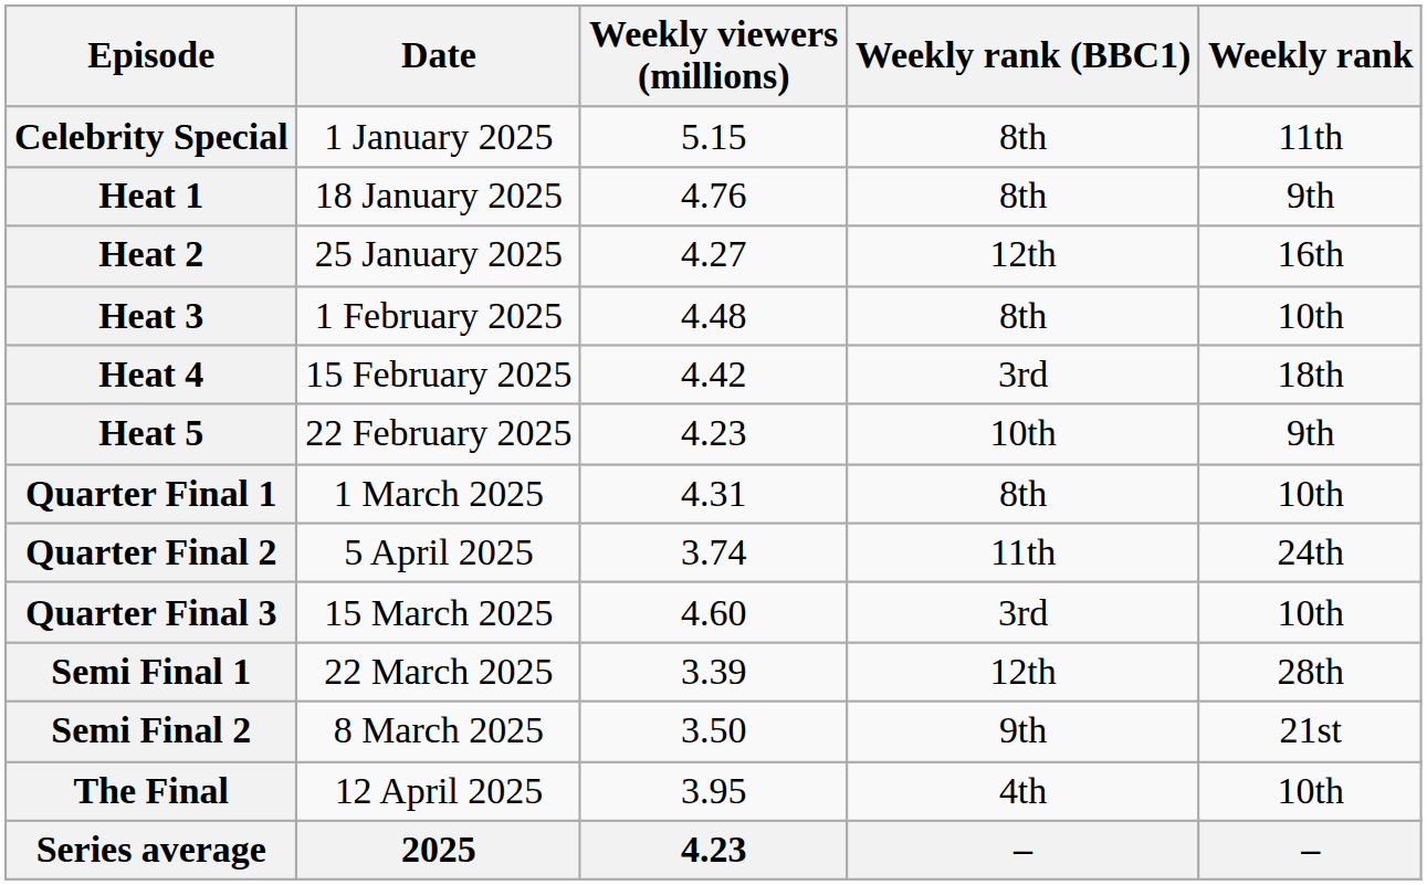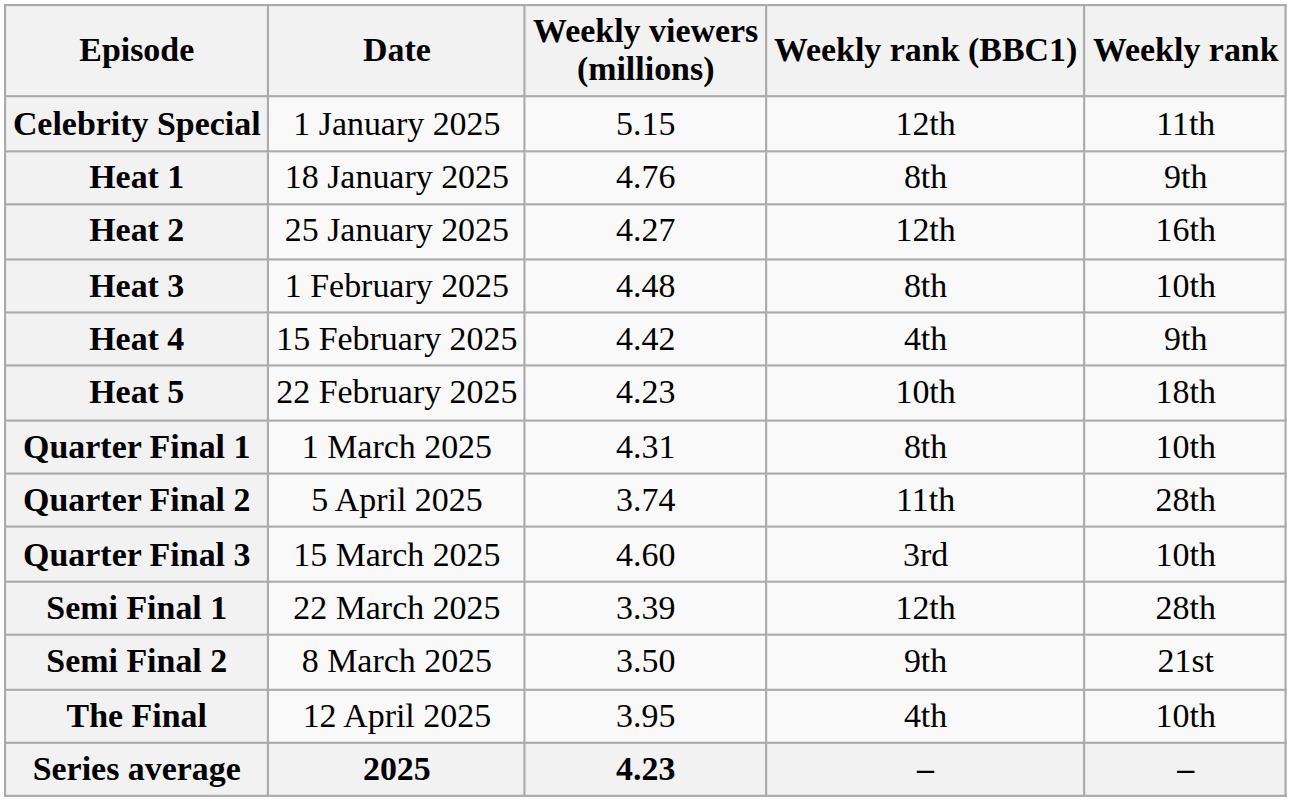 <table class="wikitable sortable" style="text-align:center">
 <tr>
 <th>Episode</th>
 <th>Date</th>
 <th>Weekly viewers<br>(millions)</th>
 <th>Weekly rank (BBC1)</th>
 <th>Weekly rank</th>
 </tr>
 <tr>
 <th>Celebrity Special</th>
 <td>1 January 2025</td>
 <td>5.15</td>
-<td>8th</td>
+<td>12th</td>
 <td>11th</td>
 </tr>
 <tr>
 <th>Heat 1</th>
 <td>18 January 2025</td>
 <td>4.76</td>
 <td>8th</td>
 <td>9th</td>
 </tr>
 <tr>
 <th>Heat 2</th>
 <td>25 January 2025</td>
 <td>4.27</td>
 <td>12th</td>
 <td>16th</td>
 </tr>
 <tr>
 <th>Heat 3</th>
 <td>1 February 2025</td>
 <td>4.48</td>
 <td>8th</td>
 <td>10th</td>
 </tr>
 <tr>
 <th>Heat 4</th>
 <td>15 February 2025</td>
 <td>4.42</td>
-<td>3rd</td>
-<td>18th</td>
+<td>4th</td>
+<td>9th</td>
 </tr>
 <tr>
 <th>Heat 5</th>
 <td>22 February 2025</td>
 <td>4.23</td>
 <td>10th</td>
-<td>9th</td>
+<td>18th</td>
 </tr>
 <tr>
 <th>Quarter Final 1</th>
 <td>1 March 2025</td>
 <td>4.31</td>
 <td>8th</td>
 <td>10th</td>
 </tr>
 <tr>
 <th>Quarter Final 2</th>
 <td>5 April 2025</td>
 <td>3.74</td>
 <td>11th</td>
-<td>24th</td>
+<td>28th</td>
 </tr>
 <tr>
 <th>Quarter Final 3</th>
 <td>15 March 2025</td>
 <td>4.60</td>
 <td>3rd</td>
 <td>10th</td>
 </tr>
 <tr>
 <th>Semi Final 1</th>
 <td>22 March 2025</td>
 <td>3.39</td>
 <td>12th</td>
 <td>28th</td>
 </tr>
 <tr>
 <th>Semi Final 2</th>
 <td>8 March 2025</td>
 <td>3.50</td>
 <td>9th</td>
 <td>21st</td>
 </tr>
 <tr>
 <th>The Final</th>
 <td>12 April 2025</td>
 <td>3.95</td>
 <td>4th</td>
 <td>10th</td>
 </tr>
 <tr>
 <th>Series average</th>
 <th>2025</th>
 <th>4.23</th>
 <th>–</th>
 <th>–</th>
 </tr>
 </table>
